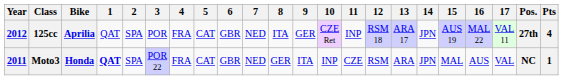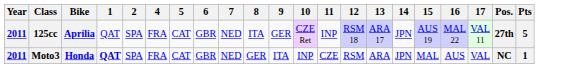 <table class="wikitable" style="text-align:center">
 <tr>
 <th>Year</th>
 <th>Class</th>
 <th>Bike</th>
 <th>1</th>
 <th>2</th>
-<th>3</th>
 <th>4</th>
 <th>5</th>
 <th>6</th>
 <th>7</th>
 <th>8</th>
 <th>9</th>
 <th>10</th>
 <th>11</th>
 <th>12</th>
 <th>13</th>
 <th>14</th>
 <th>15</th>
 <th>16</th>
 <th>17</th>
 <th>Pos.</th>
 <th>Pts</th>
 </tr>
 <tr>
-<th><a href='#'>2012</a></th>
+<th><a href='#'>2011</a></th>
 <th>125cc</th>
 <th><a href='#'>Aprilia</a></th>
 <td><a href='#'>QAT</a></td>
 <td><a href='#'>SPA</a></td>
-<td><a href='#'>POR</a></td>
 <td><a href='#'>FRA</a></td>
 <td><a href='#'>CAT</a></td>
 <td><a href='#'>GBR</a></td>
 <td><a href='#'>NED</a></td>
 <td><a href='#'>ITA</a></td>
 <td><a href='#'>GER</a></td>
 <td style="background:#EFCFFF;"><a href='#'>CZE</a><br><small>Ret</small></td>
 <td><a href='#'>INP</a></td>
 <td style="background:#CFCFFF;"><a href='#'>RSM</a><br><small>18</small></td>
 <td style="background:#CFCFFF;"><a href='#'>ARA</a><br><small>17</small></td>
 <td><a href='#'>JPN</a></td>
 <td style="background:#CFCFFF;"><a href='#'>AUS</a><br><small>19</small></td>
 <td style="background:#CFCFFF;"><a href='#'>MAL</a><br><small>22</small></td>
 <td style="background:#DFFFDF;"><a href='#'>VAL</a><br><small>11</small></td>
 <th>27th</th>
-<th>4</th>
+<th>5</th>
 </tr>
 <tr>
 <th><a href='#'>2011</a></th>
 <th>Moto3</th>
 <th><a href='#'>Honda</a></th>
 <td><strong><a href='#'>QAT</a></strong></td>
 <td><a href='#'>SPA</a></td>
-<td style="background:#CFCFFF;"><a href='#'>POR</a><br><small>22</small></td>
 <td><a href='#'>FRA</a></td>
 <td><a href='#'>CAT</a></td>
 <td><a href='#'>GBR</a></td>
 <td><a href='#'>NED</a></td>
 <td><a href='#'>GER</a></td>
 <td><a href='#'>ITA</a></td>
 <td><a href='#'>INP</a></td>
 <td><a href='#'>CZE</a></td>
 <td><a href='#'>RSM</a></td>
 <td><a href='#'>ARA</a></td>
 <td><a href='#'>JPN</a></td>
 <td><a href='#'>MAL</a></td>
 <td><a href='#'>AUS</a></td>
 <td><a href='#'>VAL</a></td>
 <th>NC</th>
 <th>1</th>
 </tr>
 </table>
